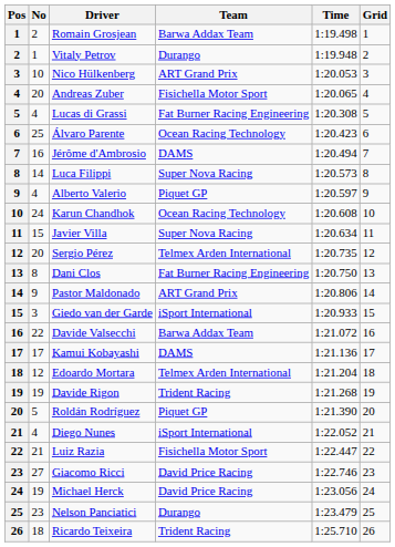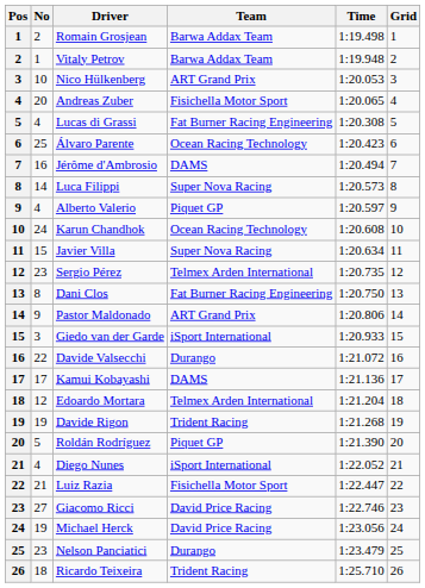 <table class="wikitable" style="font-size: 85%">
 <tr>
 <th>Pos</th>
 <th>No</th>
 <th>Driver</th>
 <th>Team</th>
 <th>Time</th>
 <th>Grid</th>
 </tr>
 <tr>
 <th>1</th>
 <td>2</td>
 <td> <a href='#'>Romain Grosjean</a></td>
 <td><a href='#'>Barwa Addax Team</a></td>
 <td>1:19.498</td>
 <td>1</td>
 </tr>
 <tr>
 <th>2</th>
 <td>1</td>
 <td> <a href='#'>Vitaly Petrov</a></td>
-<td><a href='#'>Durango</a></td>
+<td><a href='#'>Barwa Addax Team</a></td>
 <td>1:19.948</td>
 <td>2</td>
 </tr>
 <tr>
 <th>3</th>
 <td>10</td>
 <td> <a href='#'>Nico Hülkenberg</a></td>
 <td><a href='#'>ART Grand Prix</a></td>
 <td>1:20.053</td>
 <td>3</td>
 </tr>
 <tr>
 <th>4</th>
 <td>20</td>
 <td> <a href='#'>Andreas Zuber</a></td>
 <td><a href='#'>Fisichella Motor Sport</a></td>
 <td>1:20.065</td>
 <td>4</td>
 </tr>
 <tr>
 <th>5</th>
 <td>4</td>
 <td> <a href='#'>Lucas di Grassi</a></td>
 <td><a href='#'>Fat Burner Racing Engineering</a></td>
 <td>1:20.308</td>
 <td>5</td>
 </tr>
 <tr>
 <th>6</th>
 <td>25</td>
 <td> <a href='#'>Álvaro Parente</a></td>
 <td><a href='#'>Ocean Racing Technology</a></td>
 <td>1:20.423</td>
 <td>6</td>
 </tr>
 <tr>
 <th>7</th>
 <td>16</td>
 <td> <a href='#'>Jérôme d'Ambrosio</a></td>
 <td><a href='#'>DAMS</a></td>
 <td>1:20.494</td>
 <td>7</td>
 </tr>
 <tr>
 <th>8</th>
 <td>14</td>
 <td> <a href='#'>Luca Filippi</a></td>
 <td><a href='#'>Super Nova Racing</a></td>
 <td>1:20.573</td>
 <td>8</td>
 </tr>
 <tr>
 <th>9</th>
 <td>4</td>
 <td> <a href='#'>Alberto Valerio</a></td>
 <td><a href='#'>Piquet GP</a></td>
 <td>1:20.597</td>
 <td>9</td>
 </tr>
 <tr>
 <th>10</th>
 <td>24</td>
 <td> <a href='#'>Karun Chandhok</a></td>
 <td><a href='#'>Ocean Racing Technology</a></td>
 <td>1:20.608</td>
 <td>10</td>
 </tr>
 <tr>
 <th>11</th>
 <td>15</td>
 <td> <a href='#'>Javier Villa</a></td>
 <td><a href='#'>Super Nova Racing</a></td>
 <td>1:20.634</td>
 <td>11</td>
 </tr>
 <tr>
 <th>12</th>
-<td>20</td>
+<td>23</td>
 <td> <a href='#'>Sergio Pérez</a></td>
 <td><a href='#'>Telmex Arden International</a></td>
 <td>1:20.735</td>
 <td>12</td>
 </tr>
 <tr>
 <th>13</th>
 <td>8</td>
 <td> <a href='#'>Dani Clos</a></td>
 <td><a href='#'>Fat Burner Racing Engineering</a></td>
 <td>1:20.750</td>
 <td>13</td>
 </tr>
 <tr>
 <th>14</th>
 <td>9</td>
 <td> <a href='#'>Pastor Maldonado</a></td>
 <td><a href='#'>ART Grand Prix</a></td>
 <td>1:20.806</td>
 <td>14</td>
 </tr>
 <tr>
 <th>15</th>
 <td>3</td>
 <td> <a href='#'>Giedo van der Garde</a></td>
 <td><a href='#'>iSport International</a></td>
 <td>1:20.933</td>
 <td>15</td>
 </tr>
 <tr>
 <th>16</th>
 <td>22</td>
 <td> <a href='#'>Davide Valsecchi</a></td>
-<td><a href='#'>Barwa Addax Team</a></td>
+<td><a href='#'>Durango</a></td>
 <td>1:21.072</td>
 <td>16</td>
 </tr>
 <tr>
 <th>17</th>
 <td>17</td>
 <td> <a href='#'>Kamui Kobayashi</a></td>
 <td><a href='#'>DAMS</a></td>
 <td>1:21.136</td>
 <td>17</td>
 </tr>
 <tr>
 <th>18</th>
 <td>12</td>
 <td> <a href='#'>Edoardo Mortara</a></td>
 <td><a href='#'>Telmex Arden International</a></td>
 <td>1:21.204</td>
 <td>18</td>
 </tr>
 <tr>
 <th>19</th>
 <td>19</td>
 <td> <a href='#'>Davide Rigon</a></td>
 <td><a href='#'>Trident Racing</a></td>
 <td>1:21.268</td>
 <td>19</td>
 </tr>
 <tr>
 <th>20</th>
 <td>5</td>
 <td> <a href='#'>Roldán Rodríguez</a></td>
 <td><a href='#'>Piquet GP</a></td>
 <td>1:21.390</td>
 <td>20</td>
 </tr>
 <tr>
 <th>21</th>
 <td>4</td>
 <td> <a href='#'>Diego Nunes</a></td>
 <td><a href='#'>iSport International</a></td>
 <td>1:22.052</td>
 <td>21</td>
 </tr>
 <tr>
 <th>22</th>
 <td>21</td>
 <td> <a href='#'>Luiz Razia</a></td>
 <td><a href='#'>Fisichella Motor Sport</a></td>
 <td>1:22.447</td>
 <td>22</td>
 </tr>
 <tr>
 <th>23</th>
 <td>27</td>
 <td> <a href='#'>Giacomo Ricci</a></td>
 <td><a href='#'>David Price Racing</a></td>
 <td>1:22.746</td>
 <td>23</td>
 </tr>
 <tr>
 <th>24</th>
 <td>19</td>
 <td> <a href='#'>Michael Herck</a></td>
 <td><a href='#'>David Price Racing</a></td>
 <td>1:23.056</td>
 <td>24</td>
 </tr>
 <tr>
 <th>25</th>
 <td>23</td>
 <td> <a href='#'>Nelson Panciatici</a></td>
 <td><a href='#'>Durango</a></td>
 <td>1:23.479</td>
 <td>25</td>
 </tr>
 <tr>
 <th>26</th>
 <td>18</td>
 <td> <a href='#'>Ricardo Teixeira</a></td>
 <td><a href='#'>Trident Racing</a></td>
 <td>1:25.710</td>
 <td>26</td>
 </tr>
 </table>
